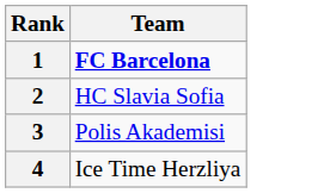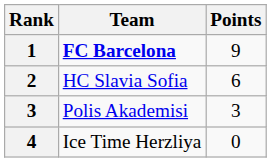 <table class="wikitable" style="text-align: center;">
 <tr>
 <th>Rank</th>
 <th>Team</th>
+<th>Points</th>
 </tr>
 <tr>
 <th>1</th>
 <td style="text-align: left;"> <strong><a href='#'>FC Barcelona</a> </strong></td>
+<td>9</td>
 </tr>
 <tr>
 <th>2</th>
 <td style="text-align: left;"> <a href='#'>HC Slavia Sofia</a></td>
+<td>6</td>
 </tr>
 <tr>
 <th>3</th>
 <td style="text-align: left;"> <a href='#'>Polis Akademisi</a></td>
+<td>3</td>
 </tr>
 <tr>
 <th>4</th>
 <td style="text-align: left;"> Ice Time Herzliya</td>
+<td>0</td>
 </tr>
 </table>
